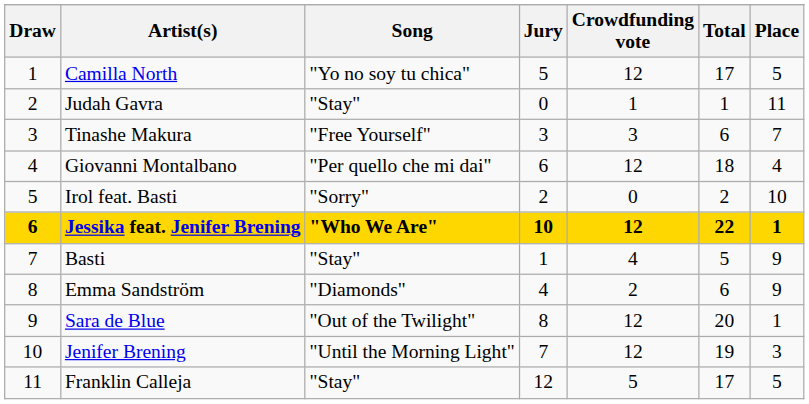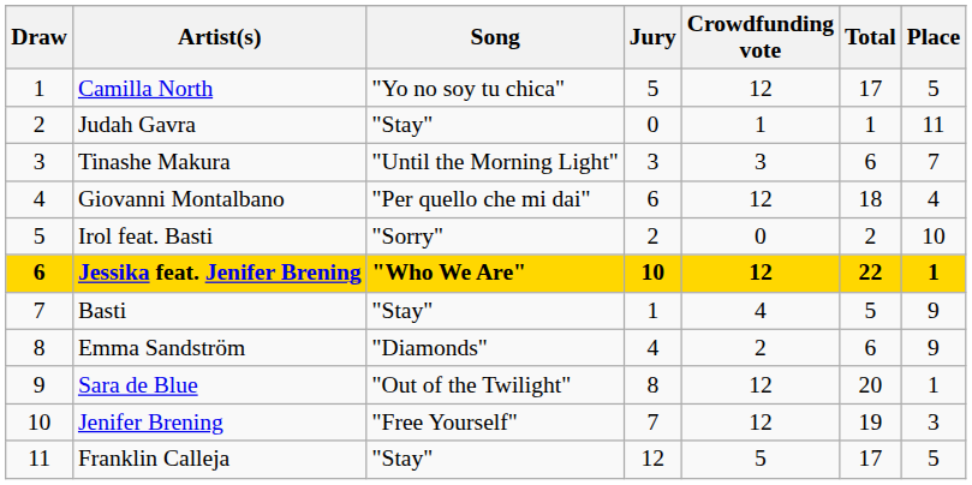 <table class="sortable wikitable" style="margin: 1em auto 1em auto; text-align:center">
 <tr>
 </tr>
 <tr>
 <th scope="col">Draw</th>
 <th scope="col">Artist(s)</th>
 <th scope="col">Song</th>
 <th scope="col">Jury</th>
 <th scope="col">Crowdfunding<br>vote</th>
 <th scope="col">Total</th>
 <th scope="col">Place</th>
 </tr>
 <tr>
 <td>1</td>
 <td align="left"><a href='#'>Camilla North</a></td>
 <td align="left">"Yo no soy tu chica"</td>
 <td>5</td>
 <td>12</td>
 <td>17</td>
 <td>5</td>
 </tr>
 <tr>
 <td>2</td>
 <td align="left">Judah Gavra</td>
 <td align="left">"Stay"</td>
 <td>0</td>
 <td>1</td>
 <td>1</td>
 <td>11</td>
 </tr>
 <tr>
 <td>3</td>
 <td align="left">Tinashe Makura</td>
-<td align="left">"Free Yourself"</td>
+<td align="left">"Until the Morning Light"</td>
 <td>3</td>
 <td>3</td>
 <td>6</td>
 <td>7</td>
 </tr>
 <tr>
 <td>4</td>
 <td align="left">Giovanni Montalbano</td>
 <td align="left">"Per quello che mi dai"</td>
 <td>6</td>
 <td>12</td>
 <td>18</td>
 <td>4</td>
 </tr>
 <tr>
 <td>5</td>
 <td align="left">Irol feat. Basti</td>
 <td align="left">"Sorry"</td>
 <td>2</td>
 <td>0</td>
 <td>2</td>
 <td>10</td>
 </tr>
 <tr style="background:gold; font-weight:bold;">
 <td>6</td>
 <td align="left"><a href='#'>Jessika</a> feat. <a href='#'>Jenifer Brening</a></td>
 <td align="left">"Who We Are"</td>
 <td>10</td>
 <td>12</td>
 <td>22</td>
 <td>1</td>
 </tr>
 <tr>
 <td>7</td>
 <td align="left">Basti</td>
 <td align="left">"Stay"</td>
 <td>1</td>
 <td>4</td>
 <td>5</td>
 <td>9</td>
 </tr>
 <tr>
 <td>8</td>
 <td align="left">Emma Sandström</td>
 <td align="left">"Diamonds"</td>
 <td>4</td>
 <td>2</td>
 <td>6</td>
 <td>9</td>
 </tr>
 <tr>
 <td>9</td>
 <td align="left"><a href='#'>Sara de Blue</a></td>
 <td align="left">"Out of the Twilight"</td>
 <td>8</td>
 <td>12</td>
 <td>20</td>
 <td>1</td>
 </tr>
 <tr>
 <td>10</td>
 <td align="left"><a href='#'>Jenifer Brening</a></td>
-<td align="left">"Until the Morning Light"</td>
+<td align="left">"Free Yourself"</td>
 <td>7</td>
 <td>12</td>
 <td>19</td>
 <td>3</td>
 </tr>
 <tr>
 <td>11</td>
 <td align="left">Franklin Calleja</td>
 <td align="left">"Stay"</td>
 <td>12</td>
 <td>5</td>
 <td>17</td>
 <td>5</td>
 </tr>
 </table>
